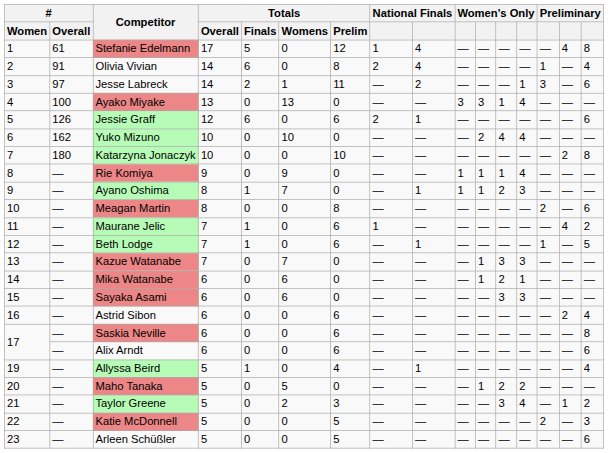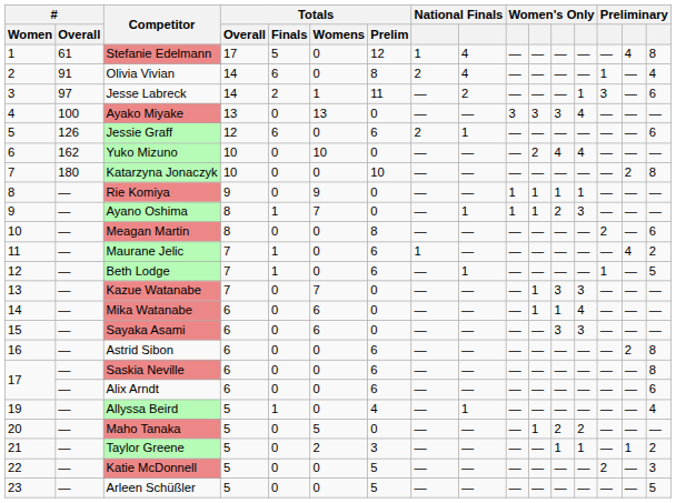 <table class="wikitable defaultcenter">
 <tr>
 <th colspan="2">#</th>
 <th rowspan="2">Competitor</th>
 <th colspan="4">Totals</th>
 <th colspan="2">National Finals</th>
 <th colspan="4">Women's Only</th>
 <th colspan="3">Preliminary</th>
 </tr>
 <tr>
 <th>Women</th>
 <th>Overall</th>
 <th>Overall</th>
 <th>Finals</th>
 <th>Womens</th>
 <th>Prelim</th>
 <th></th>
 <th></th>
 <th></th>
 <th></th>
 <th></th>
 <th></th>
 <th></th>
 <th></th>
 <th></th>
 </tr>
 <tr>
 <td>1</td>
 <td>61</td>
 <td style="background:#ed8787;"> Stefanie Edelmann</td>
 <td>17</td>
 <td>5</td>
 <td>0</td>
 <td>12</td>
 <td>1</td>
 <td>4</td>
 <td>—</td>
 <td>—</td>
 <td>—</td>
 <td>—</td>
 <td>—</td>
 <td>4</td>
 <td>8</td>
 </tr>
 <tr>
 <td>2</td>
 <td>91</td>
 <td> Olivia Vivian</td>
 <td>14</td>
 <td>6</td>
 <td>0</td>
 <td>8</td>
 <td>2</td>
 <td>4</td>
 <td>—</td>
 <td>—</td>
 <td>—</td>
 <td>—</td>
 <td>1</td>
 <td>—</td>
 <td>4</td>
 </tr>
 <tr>
 <td>3</td>
 <td>97</td>
 <td> Jesse Labreck</td>
 <td>14</td>
 <td>2</td>
 <td>1</td>
 <td>11</td>
 <td>—</td>
 <td>2</td>
 <td>—</td>
 <td>—</td>
 <td>—</td>
 <td>1</td>
 <td>3</td>
 <td>—</td>
 <td>6</td>
 </tr>
 <tr>
 <td>4</td>
 <td>100</td>
 <td style="background:#ed8787;"> Ayako Miyake</td>
 <td>13</td>
 <td>0</td>
 <td>13</td>
 <td>0</td>
 <td>—</td>
 <td>—</td>
 <td>3</td>
 <td>3</td>
-<td>1</td>
+<td>3</td>
 <td>4</td>
 <td>—</td>
 <td>—</td>
 <td>—</td>
 </tr>
 <tr>
 <td>5</td>
 <td>126</td>
 <td style="background:#b6fcb6;"> Jessie Graff</td>
 <td>12</td>
 <td>6</td>
 <td>0</td>
 <td>6</td>
 <td>2</td>
 <td>1</td>
 <td>—</td>
 <td>—</td>
 <td>—</td>
 <td>—</td>
 <td>—</td>
 <td>—</td>
 <td>6</td>
 </tr>
 <tr>
 <td>6</td>
 <td>162</td>
 <td style="background:#b6fcb6;"> Yuko Mizuno</td>
 <td>10</td>
 <td>0</td>
 <td>10</td>
 <td>0</td>
 <td>—</td>
 <td>—</td>
 <td>—</td>
 <td>2</td>
 <td>4</td>
 <td>4</td>
 <td>—</td>
 <td>—</td>
 <td>—</td>
 </tr>
 <tr>
 <td>7</td>
 <td>180</td>
 <td style="background:#b6fcb6;"> Katarzyna Jonaczyk</td>
 <td>10</td>
 <td>0</td>
 <td>0</td>
 <td>10</td>
 <td>—</td>
 <td>—</td>
 <td>—</td>
 <td>—</td>
 <td>—</td>
 <td>—</td>
 <td>—</td>
 <td>2</td>
 <td>8</td>
 </tr>
 <tr>
 <td>8</td>
 <td>—</td>
 <td style="background:#ed8787;"> Rie Komiya</td>
 <td>9</td>
 <td>0</td>
 <td>9</td>
 <td>0</td>
 <td>—</td>
 <td>—</td>
 <td>1</td>
 <td>1</td>
 <td>1</td>
-<td>4</td>
+<td>1</td>
 <td>—</td>
 <td>—</td>
 <td>—</td>
 </tr>
 <tr>
 <td>9</td>
 <td>—</td>
 <td style="background:#b6fcb6;"> Ayano Oshima</td>
 <td>8</td>
 <td>1</td>
 <td>7</td>
 <td>0</td>
 <td>—</td>
 <td>1</td>
 <td>1</td>
 <td>1</td>
 <td>2</td>
 <td>3</td>
 <td>—</td>
 <td>—</td>
 <td>—</td>
 </tr>
 <tr>
 <td>10</td>
 <td>—</td>
 <td style="background:#ed8787;"> Meagan Martin</td>
 <td>8</td>
 <td>0</td>
 <td>0</td>
 <td>8</td>
 <td>—</td>
 <td>—</td>
 <td>—</td>
 <td>—</td>
 <td>—</td>
 <td>—</td>
 <td>2</td>
 <td>—</td>
 <td>6</td>
 </tr>
 <tr>
 <td>11</td>
 <td>—</td>
 <td style="background:#b6fcb6;"> Maurane Jelic</td>
 <td>7</td>
 <td>1</td>
 <td>0</td>
 <td>6</td>
 <td>1</td>
 <td>—</td>
 <td>—</td>
 <td>—</td>
 <td>—</td>
 <td>—</td>
 <td>—</td>
 <td>4</td>
 <td>2</td>
 </tr>
 <tr>
 <td>12</td>
 <td>—</td>
 <td style="background:#b6fcb6;"> Beth Lodge</td>
 <td>7</td>
 <td>1</td>
 <td>0</td>
 <td>6</td>
 <td>—</td>
 <td>1</td>
 <td>—</td>
 <td>—</td>
 <td>—</td>
 <td>—</td>
 <td>1</td>
 <td>—</td>
 <td>5</td>
 </tr>
 <tr>
 <td>13</td>
 <td>—</td>
 <td style="background:#ed8787;"> Kazue Watanabe</td>
 <td>7</td>
 <td>0</td>
 <td>7</td>
 <td>0</td>
 <td>—</td>
 <td>—</td>
 <td>—</td>
 <td>1</td>
 <td>3</td>
 <td>3</td>
 <td>—</td>
 <td>—</td>
 <td>—</td>
 </tr>
 <tr>
 <td>14</td>
 <td>—</td>
 <td style="background:#ed8787;"> Mika Watanabe</td>
 <td>6</td>
 <td>0</td>
 <td>6</td>
 <td>0</td>
 <td>—</td>
 <td>—</td>
 <td>—</td>
 <td>1</td>
-<td>2</td>
 <td>1</td>
+<td>4</td>
 <td>—</td>
 <td>—</td>
 <td>—</td>
 </tr>
 <tr>
 <td>15</td>
 <td>—</td>
 <td style="background:#ed8787;"> Sayaka Asami</td>
 <td>6</td>
 <td>0</td>
 <td>6</td>
 <td>0</td>
 <td>—</td>
 <td>—</td>
 <td>—</td>
 <td>—</td>
 <td>3</td>
 <td>3</td>
 <td>—</td>
 <td>—</td>
 <td>—</td>
 </tr>
 <tr>
 <td>16</td>
 <td>—</td>
 <td> Astrid Sibon</td>
 <td>6</td>
 <td>0</td>
 <td>0</td>
 <td>6</td>
 <td>—</td>
 <td>—</td>
 <td>—</td>
 <td>—</td>
 <td>—</td>
 <td>—</td>
 <td>—</td>
 <td>2</td>
-<td>4</td>
+<td>8</td>
 </tr>
 <tr>
 <td rowspan="2">17</td>
 <td>—</td>
 <td style="background:#ed8787;"> Saskia Neville</td>
 <td>6</td>
 <td>0</td>
 <td>0</td>
 <td>6</td>
 <td>—</td>
 <td>—</td>
 <td>—</td>
 <td>—</td>
 <td>—</td>
 <td>—</td>
 <td>—</td>
 <td>—</td>
 <td>8</td>
 </tr>
 <tr>
 <td>—</td>
 <td> Alix Arndt</td>
 <td>6</td>
 <td>0</td>
 <td>0</td>
 <td>6</td>
 <td>—</td>
 <td>—</td>
 <td>—</td>
 <td>—</td>
 <td>—</td>
 <td>—</td>
 <td>—</td>
 <td>—</td>
 <td>6</td>
 </tr>
 <tr>
 <td>19</td>
 <td>—</td>
 <td style="background:#b6fcb6;"> Allyssa Beird</td>
 <td>5</td>
 <td>1</td>
 <td>0</td>
 <td>4</td>
 <td>—</td>
 <td>1</td>
 <td>—</td>
 <td>—</td>
 <td>—</td>
 <td>—</td>
 <td>—</td>
 <td>—</td>
 <td>4</td>
 </tr>
 <tr>
 <td>20</td>
 <td>—</td>
 <td style="background:#ed8787;"> Maho Tanaka</td>
 <td>5</td>
 <td>0</td>
 <td>5</td>
 <td>0</td>
 <td>—</td>
 <td>—</td>
 <td>—</td>
 <td>1</td>
 <td>2</td>
 <td>2</td>
 <td>—</td>
 <td>—</td>
 <td>—</td>
 </tr>
 <tr>
 <td>21</td>
 <td>—</td>
 <td style="background:#b6fcb6;"> Taylor Greene</td>
 <td>5</td>
 <td>0</td>
 <td>2</td>
 <td>3</td>
 <td>—</td>
 <td>—</td>
 <td>—</td>
 <td>—</td>
-<td>3</td>
-<td>4</td>
+<td>1</td>
+<td>1</td>
 <td>—</td>
 <td>1</td>
 <td>2</td>
 </tr>
 <tr>
 <td>22</td>
 <td>—</td>
 <td style="background:#ed8787;"> Katie McDonnell</td>
 <td>5</td>
 <td>0</td>
 <td>0</td>
 <td>5</td>
 <td>—</td>
 <td>—</td>
 <td>—</td>
 <td>—</td>
 <td>—</td>
 <td>—</td>
 <td>2</td>
 <td>—</td>
 <td>3</td>
 </tr>
 <tr>
 <td>23</td>
 <td>—</td>
 <td> Arleen Schüßler</td>
 <td>5</td>
 <td>0</td>
 <td>0</td>
 <td>5</td>
 <td>—</td>
 <td>—</td>
 <td>—</td>
 <td>—</td>
 <td>—</td>
 <td>—</td>
 <td>—</td>
 <td>—</td>
-<td>6</td>
+<td>5</td>
 </tr>
 </table>
